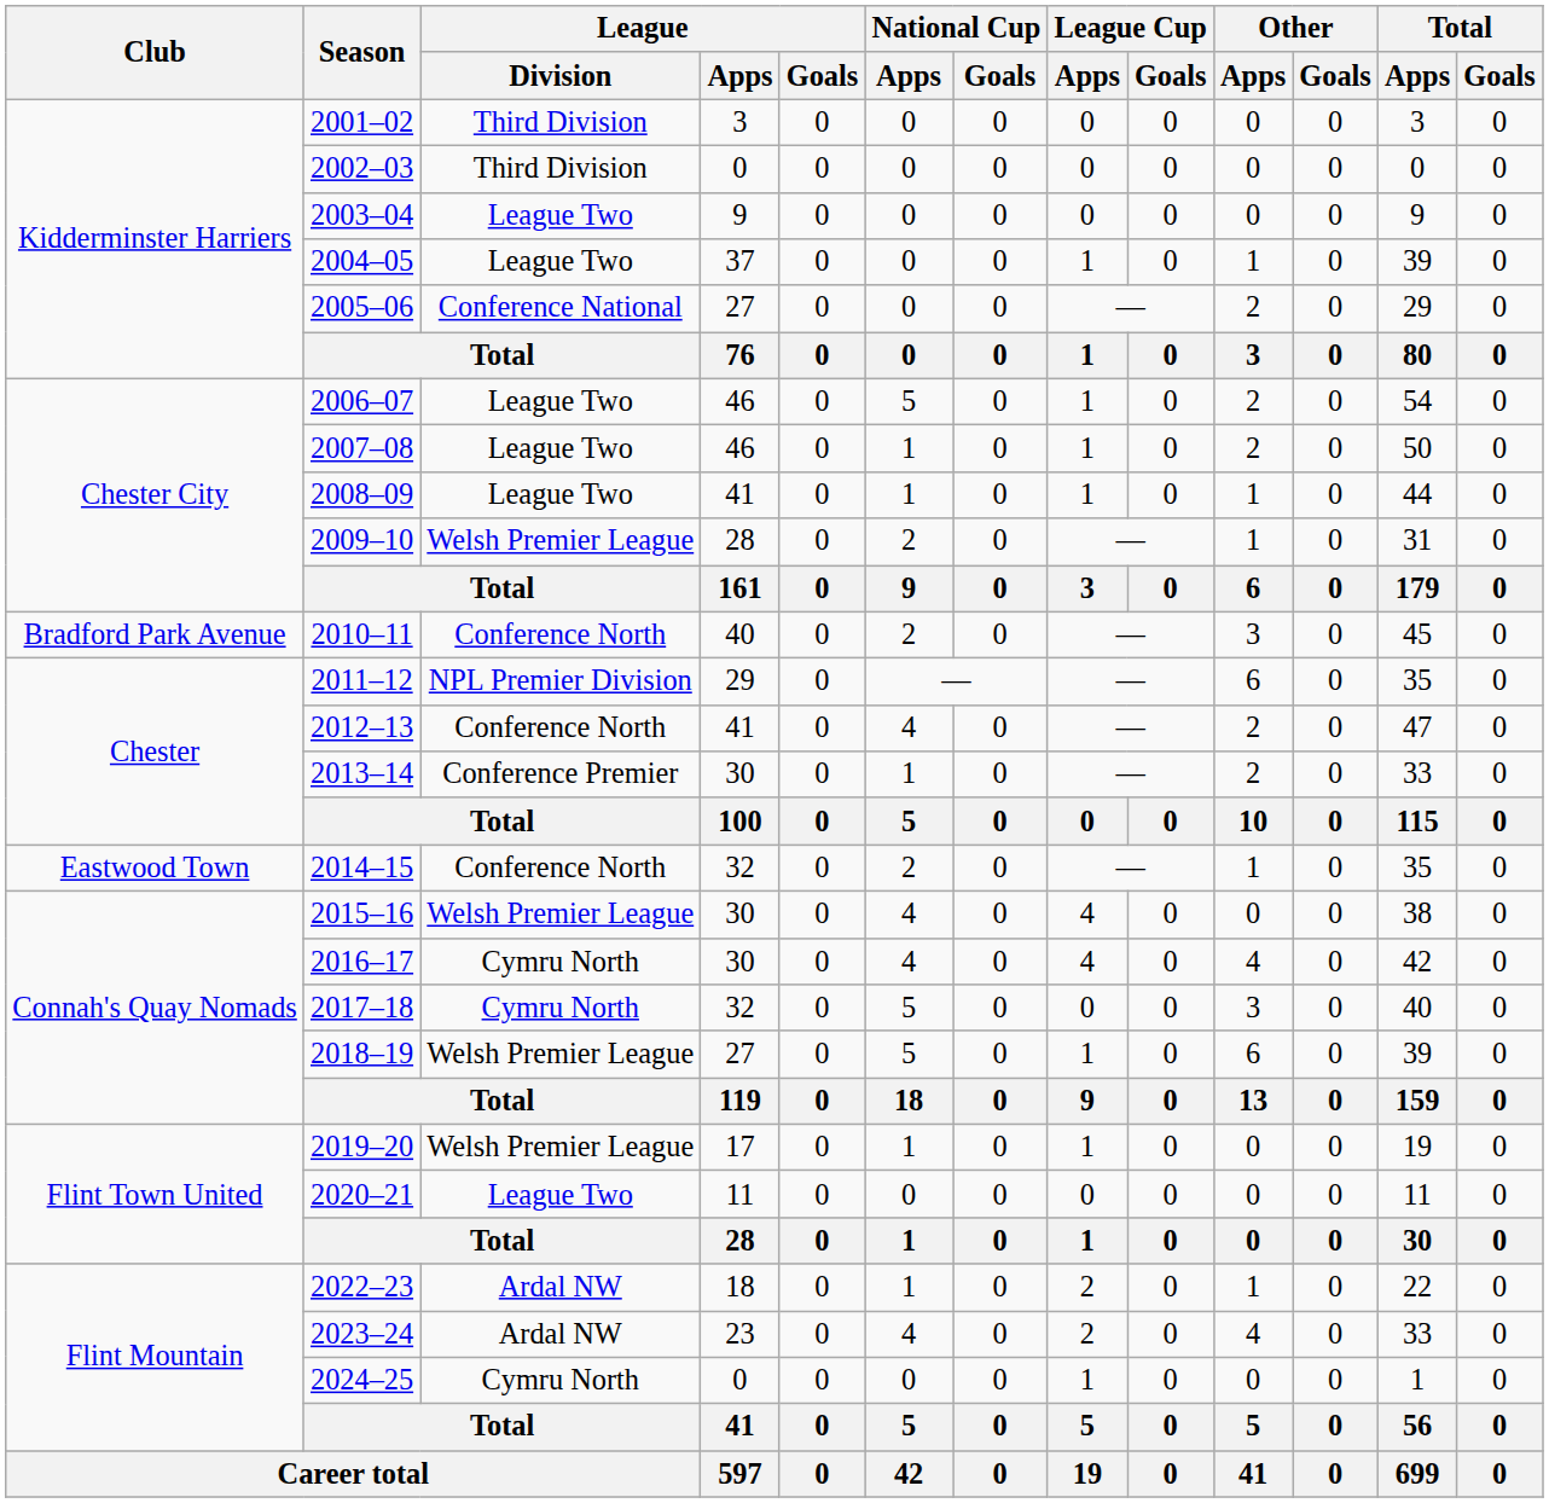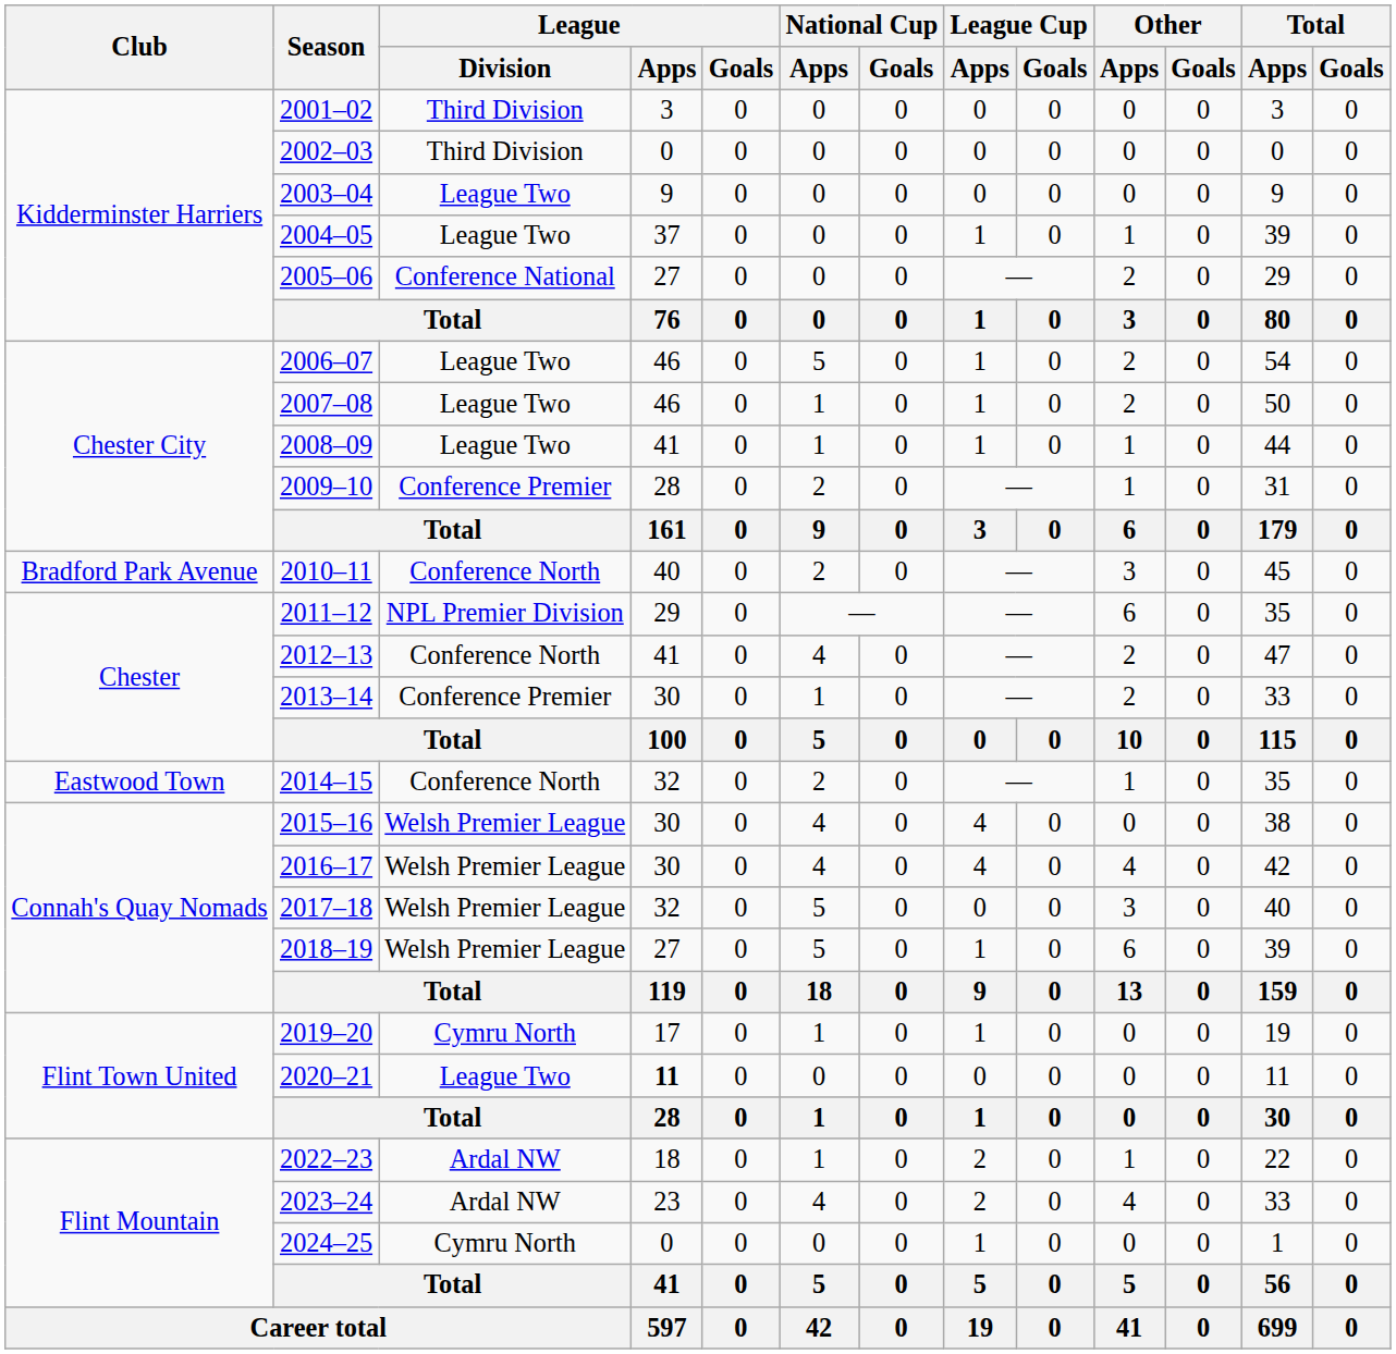 <table class="wikitable" style="text-align:center">
 <tr>
 <th rowspan="2">Club</th>
 <th rowspan="2">Season</th>
 <th colspan="3">League</th>
 <th colspan="2">National Cup</th>
 <th colspan="2">League Cup</th>
 <th colspan="2">Other</th>
 <th colspan="2">Total</th>
 </tr>
 <tr>
 <th>Division</th>
 <th>Apps</th>
 <th>Goals</th>
 <th>Apps</th>
 <th>Goals</th>
 <th>Apps</th>
 <th>Goals</th>
 <th>Apps</th>
 <th>Goals</th>
 <th>Apps</th>
 <th>Goals</th>
 </tr>
 <tr>
 <td rowspan="6"><a href='#'>Kidderminster Harriers</a></td>
 <td><a href='#'>2001–02</a></td>
 <td><a href='#'>Third Division</a></td>
 <td>3</td>
 <td>0</td>
 <td>0</td>
 <td>0</td>
 <td>0</td>
 <td>0</td>
 <td>0</td>
 <td>0</td>
 <td>3</td>
 <td>0</td>
 </tr>
 <tr>
 <td><a href='#'>2002–03</a></td>
 <td>Third Division</td>
 <td>0</td>
 <td>0</td>
 <td>0</td>
 <td>0</td>
 <td>0</td>
 <td>0</td>
 <td>0</td>
 <td>0</td>
 <td>0</td>
 <td>0</td>
 </tr>
 <tr>
 <td><a href='#'>2003–04</a></td>
 <td><a href='#'>League Two</a></td>
 <td>9</td>
 <td>0</td>
 <td>0</td>
 <td>0</td>
 <td>0</td>
 <td>0</td>
 <td>0</td>
 <td>0</td>
 <td>9</td>
 <td>0</td>
 </tr>
 <tr>
 <td><a href='#'>2004–05</a></td>
 <td>League Two</td>
 <td>37</td>
 <td>0</td>
 <td>0</td>
 <td>0</td>
 <td>1</td>
 <td>0</td>
 <td>1</td>
 <td>0</td>
 <td>39</td>
 <td>0</td>
 </tr>
 <tr>
 <td><a href='#'>2005–06</a></td>
 <td><a href='#'>Conference National</a></td>
 <td>27</td>
 <td>0</td>
 <td>0</td>
 <td>0</td>
 <td colspan="2">—</td>
 <td>2</td>
 <td>0</td>
 <td>29</td>
 <td>0</td>
 </tr>
 <tr>
 <th colspan="2">Total</th>
 <th>76</th>
 <th>0</th>
 <th>0</th>
 <th>0</th>
 <th>1</th>
 <th>0</th>
 <th>3</th>
 <th>0</th>
 <th>80</th>
 <th>0</th>
 </tr>
 <tr>
 <td rowspan="5"><a href='#'>Chester City</a></td>
 <td><a href='#'>2006–07</a></td>
 <td>League Two</td>
 <td>46</td>
 <td>0</td>
 <td>5</td>
 <td>0</td>
 <td>1</td>
 <td>0</td>
 <td>2</td>
 <td>0</td>
 <td>54</td>
 <td>0</td>
 </tr>
 <tr>
 <td><a href='#'>2007–08</a></td>
 <td>League Two</td>
 <td>46</td>
 <td>0</td>
 <td>1</td>
 <td>0</td>
 <td>1</td>
 <td>0</td>
 <td>2</td>
 <td>0</td>
 <td>50</td>
 <td>0</td>
 </tr>
 <tr>
 <td><a href='#'>2008–09</a></td>
 <td>League Two</td>
 <td>41</td>
 <td>0</td>
 <td>1</td>
 <td>0</td>
 <td>1</td>
 <td>0</td>
 <td>1</td>
 <td>0</td>
 <td>44</td>
 <td>0</td>
 </tr>
 <tr>
 <td><a href='#'>2009–10</a></td>
-<td><a href='#'>Welsh Premier League</a></td>
+<td><a href='#'>Conference Premier</a></td>
 <td>28</td>
 <td>0</td>
 <td>2</td>
 <td>0</td>
 <td colspan="2">—</td>
 <td>1</td>
 <td>0</td>
 <td>31</td>
 <td>0</td>
 </tr>
 <tr>
 <th colspan="2">Total</th>
 <th>161</th>
 <th>0</th>
 <th>9</th>
 <th>0</th>
 <th>3</th>
 <th>0</th>
 <th>6</th>
 <th>0</th>
 <th>179</th>
 <th>0</th>
 </tr>
 <tr>
 <td><a href='#'>Bradford Park Avenue</a></td>
 <td><a href='#'>2010–11</a></td>
 <td><a href='#'>Conference North</a></td>
 <td>40</td>
 <td>0</td>
 <td>2</td>
 <td>0</td>
 <td colspan="2">—</td>
 <td>3</td>
 <td>0</td>
 <td>45</td>
 <td>0</td>
 </tr>
 <tr>
 <td rowspan="4"><a href='#'>Chester</a></td>
 <td><a href='#'>2011–12</a></td>
 <td><a href='#'>NPL Premier Division</a></td>
 <td>29</td>
 <td>0</td>
 <td colspan="2">—</td>
 <td colspan="2">—</td>
 <td>6</td>
 <td>0</td>
 <td>35</td>
 <td>0</td>
 </tr>
 <tr>
 <td><a href='#'>2012–13</a></td>
 <td>Conference North</td>
 <td>41</td>
 <td>0</td>
 <td>4</td>
 <td>0</td>
 <td colspan="2">—</td>
 <td>2</td>
 <td>0</td>
 <td>47</td>
 <td>0</td>
 </tr>
 <tr>
 <td><a href='#'>2013–14</a></td>
 <td>Conference Premier</td>
 <td>30</td>
 <td>0</td>
 <td>1</td>
 <td>0</td>
 <td colspan="2">—</td>
 <td>2</td>
 <td>0</td>
 <td>33</td>
 <td>0</td>
 </tr>
 <tr>
 <th colspan="2">Total</th>
 <th>100</th>
 <th>0</th>
 <th>5</th>
 <th>0</th>
 <th>0</th>
 <th>0</th>
 <th>10</th>
 <th>0</th>
 <th>115</th>
 <th>0</th>
 </tr>
 <tr>
 <td><a href='#'>Eastwood Town</a></td>
 <td><a href='#'>2014–15</a></td>
 <td>Conference North</td>
 <td>32</td>
 <td>0</td>
 <td>2</td>
 <td>0</td>
 <td colspan="2">—</td>
 <td>1</td>
 <td>0</td>
 <td>35</td>
 <td>0</td>
 </tr>
 <tr>
 <td rowspan="5"><a href='#'>Connah's Quay Nomads</a></td>
 <td><a href='#'>2015–16</a></td>
 <td><a href='#'>Welsh Premier League</a></td>
 <td>30</td>
 <td>0</td>
 <td>4</td>
 <td>0</td>
 <td>4</td>
 <td>0</td>
 <td>0</td>
 <td>0</td>
 <td>38</td>
 <td>0</td>
 </tr>
 <tr>
 <td><a href='#'>2016–17</a></td>
-<td>Cymru North</td>
+<td>Welsh Premier League</td>
 <td>30</td>
 <td>0</td>
 <td>4</td>
 <td>0</td>
 <td>4</td>
 <td>0</td>
 <td>4</td>
 <td>0</td>
 <td>42</td>
 <td>0</td>
 </tr>
 <tr>
 <td><a href='#'>2017–18</a></td>
-<td><a href='#'>Cymru North</a></td>
+<td>Welsh Premier League</td>
 <td>32</td>
 <td>0</td>
 <td>5</td>
 <td>0</td>
 <td>0</td>
 <td>0</td>
 <td>3</td>
 <td>0</td>
 <td>40</td>
 <td>0</td>
 </tr>
 <tr>
 <td><a href='#'>2018–19</a></td>
 <td>Welsh Premier League</td>
 <td>27</td>
 <td>0</td>
 <td>5</td>
 <td>0</td>
 <td>1</td>
 <td>0</td>
 <td>6</td>
 <td>0</td>
 <td>39</td>
 <td>0</td>
 </tr>
 <tr>
 <th colspan="2">Total</th>
 <th>119</th>
 <th>0</th>
 <th>18</th>
 <th>0</th>
 <th>9</th>
 <th>0</th>
 <th>13</th>
 <th>0</th>
 <th>159</th>
 <th>0</th>
 </tr>
 <tr>
 <td rowspan="3"><a href='#'>Flint Town United</a></td>
 <td><a href='#'>2019–20</a></td>
-<td>Welsh Premier League</td>
+<td><a href='#'>Cymru North</a></td>
 <td>17</td>
 <td>0</td>
 <td>1</td>
 <td>0</td>
 <td>1</td>
 <td>0</td>
 <td>0</td>
 <td>0</td>
 <td>19</td>
 <td>0</td>
 </tr>
 <tr>
 <td><a href='#'>2020–21</a></td>
 <td><a href='#'>League Two</a></td>
-<td>11</td>
+<td><strong>11</strong></td>
 <td>0</td>
 <td>0</td>
 <td>0</td>
 <td>0</td>
 <td>0</td>
 <td>0</td>
 <td>0</td>
 <td>11</td>
 <td>0</td>
 </tr>
 <tr>
 <th colspan="2">Total</th>
 <th>28</th>
 <th>0</th>
 <th>1</th>
 <th>0</th>
 <th>1</th>
 <th>0</th>
 <th>0</th>
 <th>0</th>
 <th>30</th>
 <th>0</th>
 </tr>
 <tr>
 <td rowspan="4"><a href='#'>Flint Mountain</a></td>
 <td><a href='#'>2022–23</a></td>
 <td><a href='#'>Ardal NW</a></td>
 <td>18</td>
 <td>0</td>
 <td>1</td>
 <td>0</td>
 <td>2</td>
 <td>0</td>
 <td>1</td>
 <td>0</td>
 <td>22</td>
 <td>0</td>
 </tr>
 <tr>
 <td><a href='#'>2023–24</a></td>
 <td>Ardal NW</td>
 <td>23</td>
 <td>0</td>
 <td>4</td>
 <td>0</td>
 <td>2</td>
 <td>0</td>
 <td>4</td>
 <td>0</td>
 <td>33</td>
 <td>0</td>
 </tr>
 <tr>
 <td><a href='#'>2024–25</a></td>
 <td>Cymru North</td>
 <td>0</td>
 <td>0</td>
 <td>0</td>
 <td>0</td>
 <td>1</td>
 <td>0</td>
 <td>0</td>
 <td>0</td>
 <td>1</td>
 <td>0</td>
 </tr>
 <tr>
 <th colspan="2">Total</th>
 <th>41</th>
 <th>0</th>
 <th>5</th>
 <th>0</th>
 <th>5</th>
 <th>0</th>
 <th>5</th>
 <th>0</th>
 <th>56</th>
 <th>0</th>
 </tr>
 <tr>
 <th colspan="3">Career total</th>
 <th>597</th>
 <th>0</th>
 <th>42</th>
 <th>0</th>
 <th>19</th>
 <th>0</th>
 <th>41</th>
 <th>0</th>
 <th>699</th>
 <th>0</th>
 </tr>
 </table>
